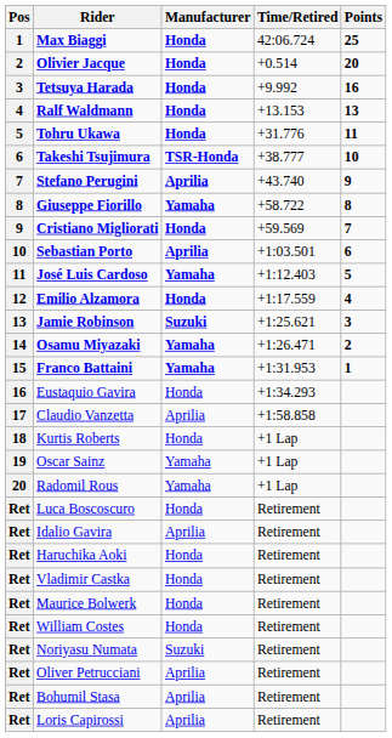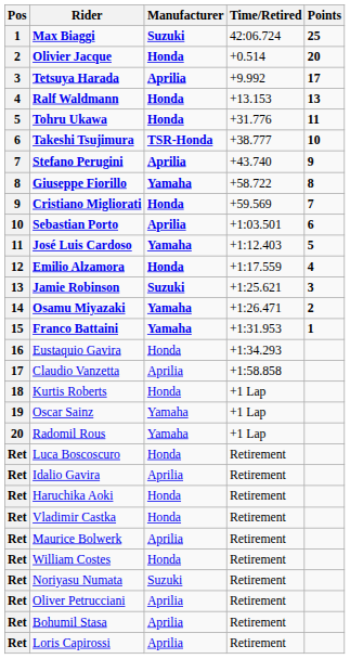 <table class="wikitable" style="font-size: 95%;">
 <tr>
 <th>Pos</th>
 <th>Rider</th>
 <th>Manufacturer</th>
 <th>Time/Retired</th>
 <th>Points</th>
 </tr>
 <tr>
 <th>1</th>
 <td> <strong><a href='#'>Max Biaggi</a></strong></td>
-<td><strong><a href='#'>Honda</a></strong></td>
+<td><strong><a href='#'>Suzuki</a></strong></td>
 <td>42:06.724</td>
 <td><strong>25</strong></td>
 </tr>
 <tr>
 <th>2</th>
 <td> <strong><a href='#'>Olivier Jacque</a></strong></td>
 <td><strong><a href='#'>Honda</a></strong></td>
 <td>+0.514</td>
 <td><strong>20</strong></td>
 </tr>
 <tr>
 <th>3</th>
 <td> <strong><a href='#'>Tetsuya Harada</a></strong></td>
-<td><strong><a href='#'>Honda</a></strong></td>
+<td><strong><a href='#'>Aprilia</a></strong></td>
 <td>+9.992</td>
-<td><strong>16</strong></td>
+<td><strong>17</strong></td>
 </tr>
 <tr>
 <th>4</th>
 <td> <strong><a href='#'>Ralf Waldmann</a></strong></td>
 <td><strong><a href='#'>Honda</a></strong></td>
 <td>+13.153</td>
 <td><strong>13</strong></td>
 </tr>
 <tr>
 <th>5</th>
 <td> <strong><a href='#'>Tohru Ukawa</a></strong></td>
 <td><strong><a href='#'>Honda</a></strong></td>
 <td>+31.776</td>
 <td><strong>11</strong></td>
 </tr>
 <tr>
 <th>6</th>
 <td> <strong><a href='#'>Takeshi Tsujimura</a></strong></td>
 <td><strong><a href='#'>TSR-Honda</a></strong></td>
 <td>+38.777</td>
 <td><strong>10</strong></td>
 </tr>
 <tr>
 <th>7</th>
 <td> <strong><a href='#'>Stefano Perugini</a></strong></td>
 <td><strong><a href='#'>Aprilia</a></strong></td>
 <td>+43.740</td>
 <td><strong>9</strong></td>
 </tr>
 <tr>
 <th>8</th>
 <td> <strong><a href='#'>Giuseppe Fiorillo</a></strong></td>
 <td><strong><a href='#'>Yamaha</a></strong></td>
 <td>+58.722</td>
 <td><strong>8</strong></td>
 </tr>
 <tr>
 <th>9</th>
 <td> <strong><a href='#'>Cristiano Migliorati</a></strong></td>
 <td><strong><a href='#'>Honda</a></strong></td>
 <td>+59.569</td>
 <td><strong>7</strong></td>
 </tr>
 <tr>
 <th>10</th>
 <td> <strong><a href='#'>Sebastian Porto</a></strong></td>
 <td><strong><a href='#'>Aprilia</a></strong></td>
 <td>+1:03.501</td>
 <td><strong>6</strong></td>
 </tr>
 <tr>
 <th>11</th>
 <td> <strong><a href='#'>José Luis Cardoso</a></strong></td>
 <td><strong><a href='#'>Yamaha</a></strong></td>
 <td>+1:12.403</td>
 <td><strong>5</strong></td>
 </tr>
 <tr>
 <th>12</th>
 <td> <strong><a href='#'>Emilio Alzamora</a></strong></td>
 <td><strong><a href='#'>Honda</a></strong></td>
 <td>+1:17.559</td>
 <td><strong>4</strong></td>
 </tr>
 <tr>
 <th>13</th>
 <td> <strong><a href='#'>Jamie Robinson</a></strong></td>
 <td><strong><a href='#'>Suzuki</a></strong></td>
 <td>+1:25.621</td>
 <td><strong>3</strong></td>
 </tr>
 <tr>
 <th>14</th>
 <td> <strong><a href='#'>Osamu Miyazaki</a></strong></td>
 <td><strong><a href='#'>Yamaha</a></strong></td>
 <td>+1:26.471</td>
 <td><strong>2</strong></td>
 </tr>
 <tr>
 <th>15</th>
 <td> <strong><a href='#'>Franco Battaini</a></strong></td>
 <td><strong><a href='#'>Yamaha</a></strong></td>
 <td>+1:31.953</td>
 <td><strong>1</strong></td>
 </tr>
 <tr>
 <th>16</th>
 <td> <a href='#'>Eustaquio Gavira</a></td>
 <td><a href='#'>Honda</a></td>
 <td>+1:34.293</td>
 <td></td>
 </tr>
 <tr>
 <th>17</th>
 <td> <a href='#'>Claudio Vanzetta</a></td>
 <td><a href='#'>Aprilia</a></td>
 <td>+1:58.858</td>
 <td></td>
 </tr>
 <tr>
 <th>18</th>
 <td> <a href='#'>Kurtis Roberts</a></td>
 <td><a href='#'>Honda</a></td>
 <td>+1 Lap</td>
 <td></td>
 </tr>
 <tr>
 <th>19</th>
 <td> <a href='#'>Oscar Sainz</a></td>
 <td><a href='#'>Yamaha</a></td>
 <td>+1 Lap</td>
 <td></td>
 </tr>
 <tr>
 <th>20</th>
 <td> <a href='#'>Radomil Rous</a></td>
 <td><a href='#'>Yamaha</a></td>
 <td>+1 Lap</td>
 <td></td>
 </tr>
 <tr>
 <th>Ret</th>
 <td> <a href='#'>Luca Boscoscuro</a></td>
 <td><a href='#'>Honda</a></td>
 <td>Retirement</td>
 <td></td>
 </tr>
 <tr>
 <th>Ret</th>
 <td> <a href='#'>Idalio Gavira</a></td>
 <td><a href='#'>Aprilia</a></td>
 <td>Retirement</td>
 <td></td>
 </tr>
 <tr>
 <th>Ret</th>
 <td> <a href='#'>Haruchika Aoki</a></td>
 <td><a href='#'>Honda</a></td>
 <td>Retirement</td>
 <td></td>
 </tr>
 <tr>
 <th>Ret</th>
 <td> <a href='#'>Vladimir Castka</a></td>
 <td><a href='#'>Honda</a></td>
 <td>Retirement</td>
 <td></td>
 </tr>
 <tr>
 <th>Ret</th>
 <td> <a href='#'>Maurice Bolwerk</a></td>
-<td><a href='#'>Honda</a></td>
+<td><a href='#'>Aprilia</a></td>
 <td>Retirement</td>
 <td></td>
 </tr>
 <tr>
 <th>Ret</th>
 <td> <a href='#'>William Costes</a></td>
 <td><a href='#'>Honda</a></td>
 <td>Retirement</td>
 <td></td>
 </tr>
 <tr>
 <th>Ret</th>
 <td> <a href='#'>Noriyasu Numata</a></td>
 <td><a href='#'>Suzuki</a></td>
 <td>Retirement</td>
 <td></td>
 </tr>
 <tr>
 <th>Ret</th>
 <td> <a href='#'>Oliver Petrucciani</a></td>
 <td><a href='#'>Aprilia</a></td>
 <td>Retirement</td>
 <td></td>
 </tr>
 <tr>
 <th>Ret</th>
 <td> <a href='#'>Bohumil Stasa</a></td>
 <td><a href='#'>Aprilia</a></td>
 <td>Retirement</td>
 <td></td>
 </tr>
 <tr>
 <th>Ret</th>
 <td> <a href='#'>Loris Capirossi</a></td>
 <td><a href='#'>Aprilia</a></td>
 <td>Retirement</td>
 <td></td>
 </tr>
 </table>
